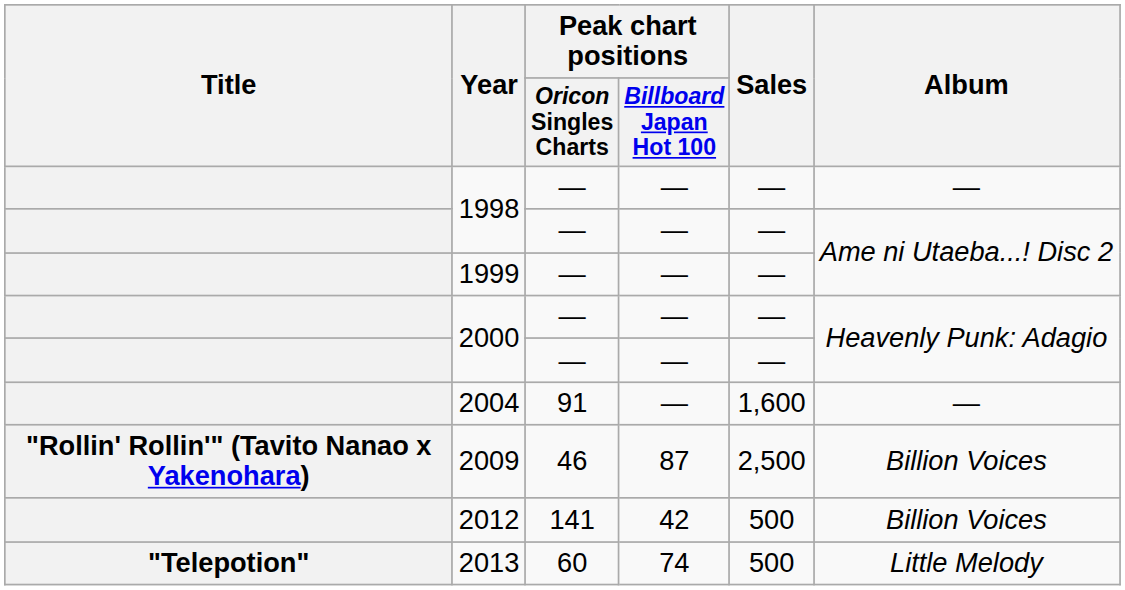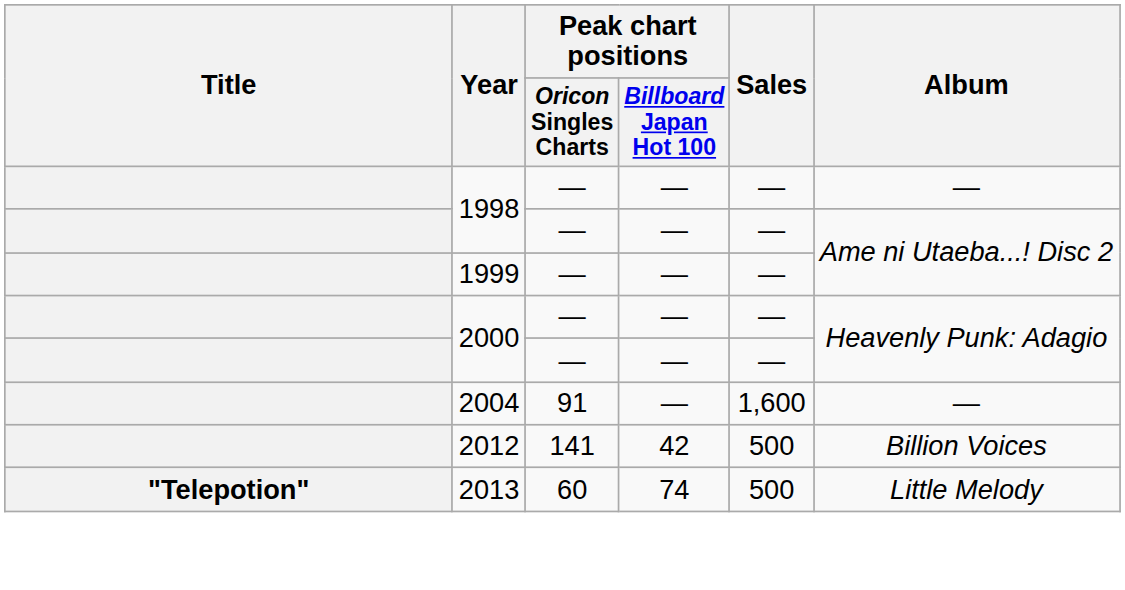 <table class="wikitable plainrowheaders" style="text-align:center;">
 <tr>
 <th scope="col" rowspan="2" style="width:16em;">Title</th>
 <th scope="col" rowspan="2">Year</th>
 <th scope="col" colspan="2">Peak chart positions</th>
 <th scope="col" rowspan="2">Sales</th>
 <th scope="col" rowspan="2">Album</th>
 </tr>
 <tr>
 <th style="width:3em;font-size:85%"><em>Oricon</em> Singles Charts<br></th>
 <th style="width:3em;font-size:85%"><em><a href='#'>Billboard</a></em> <a href='#'>Japan Hot 100</a><br></th>
 </tr>
 <tr>
 <th scope="row"></th>
 <td rowspan="2">1998</td>
 <td>—</td>
 <td>—</td>
 <td>—</td>
 <td rowspan=1>—</td>
 </tr>
 <tr>
 <th scope="row"></th>
 <td>—</td>
 <td>—</td>
 <td>—</td>
 <td rowspan=2><em>Ame ni Utaeba...! Disc 2</em></td>
 </tr>
 <tr>
 <th scope="row"></th>
 <td rowspan="1">1999</td>
 <td>—</td>
 <td>—</td>
 <td>—</td>
 </tr>
 <tr>
 <th scope="row"></th>
 <td rowspan="2">2000</td>
 <td>—</td>
 <td>—</td>
 <td>—</td>
 <td rowspan=2><em>Heavenly Punk: Adagio</em></td>
 </tr>
 <tr>
 <th scope="row"></th>
 <td>—</td>
 <td>—</td>
 <td>—</td>
 </tr>
 <tr>
 <th scope="row"></th>
 <td rowspan="1">2004</td>
 <td>91</td>
 <td>—</td>
 <td>1,600</td>
 <td rowspan=1>—</td>
 </tr>
 <tr>
-<th scope="row">"Rollin' Rollin'" <span>(Tavito Nanao x <a href='#'>Yakenohara</a>)</span></th>
-<td rowspan="1">2009</td>
-<td>46</td>
-<td>87</td>
-<td>2,500</td>
-<td rowspan=1><em>Billion Voices</em></td>
-</tr>
-<tr>
 <th scope="row"></th>
 <td rowspan="1">2012</td>
 <td>141</td>
 <td>42</td>
 <td>500</td>
 <td rowspan=1><em>Billion Voices</em></td>
 </tr>
 <tr>
 <th scope="row">"Telepotion"</th>
 <td rowspan="1">2013</td>
 <td>60</td>
 <td>74</td>
 <td>500</td>
 <td rowspan=1><em>Little Melody</em></td>
 </tr>
 </table>
